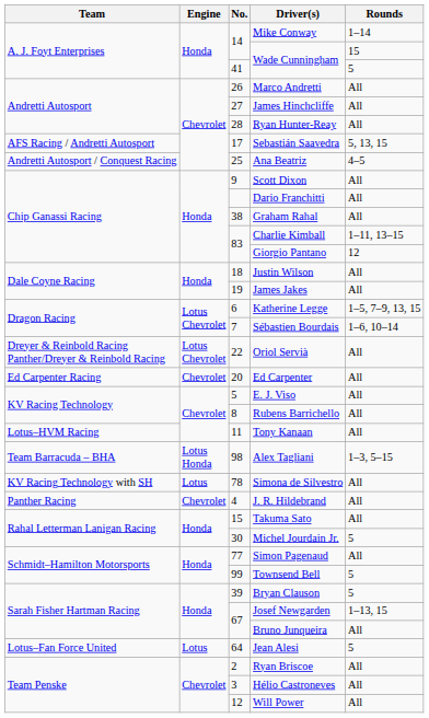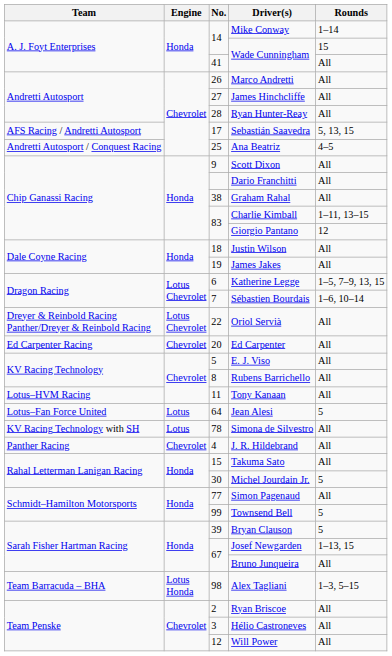 <table class="wikitable" style="font-size: 85%">
 <tr>
 <th>Team</th>
 <th>Engine</th>
 <th>No.</th>
 <th>Driver(s)</th>
 <th>Rounds</th>
 </tr>
 <tr>
 <td rowspan="3"><a href='#'>A. J. Foyt Enterprises</a></td>
 <td rowspan="3"><a href='#'>Honda</a></td>
 <td rowspan="2">14</td>
 <td> <a href='#'>Mike Conway</a></td>
 <td>1–14</td>
 </tr>
 <tr>
 <td rowspan="2"> <a href='#'>Wade Cunningham</a> </td>
 <td>15</td>
 </tr>
 <tr>
 <td>41</td>
-<td>5</td>
+<td>All</td>
 </tr>
 <tr>
 <td rowspan="3"><a href='#'>Andretti Autosport</a></td>
 <td rowspan="5"><a href='#'>Chevrolet</a></td>
 <td>26</td>
 <td> <a href='#'>Marco Andretti</a></td>
 <td>All</td>
 </tr>
 <tr>
 <td>27</td>
 <td> <a href='#'>James Hinchcliffe</a></td>
 <td>All</td>
 </tr>
 <tr>
 <td>28</td>
 <td> <a href='#'>Ryan Hunter-Reay</a></td>
 <td>All</td>
 </tr>
 <tr>
 <td><a href='#'>AFS Racing</a> / <a href='#'>Andretti Autosport</a></td>
 <td>17</td>
 <td> <a href='#'>Sebastián Saavedra</a></td>
 <td>5, 13, 15</td>
 </tr>
 <tr>
 <td><a href='#'>Andretti Autosport</a> / <a href='#'>Conquest Racing</a></td>
 <td>25</td>
 <td> <a href='#'>Ana Beatriz</a></td>
 <td>4–5</td>
 </tr>
 <tr>
 <td rowspan="5"><a href='#'>Chip Ganassi Racing</a></td>
 <td rowspan="5"><a href='#'>Honda</a></td>
 <td>9</td>
 <td> <a href='#'>Scott Dixon</a></td>
 <td>All</td>
 </tr>
 <tr>
 <td></td>
 <td> <a href='#'>Dario Franchitti</a></td>
 <td>All</td>
 </tr>
 <tr>
 <td>38</td>
 <td> <a href='#'>Graham Rahal</a></td>
 <td>All</td>
 </tr>
 <tr>
 <td rowspan="2">83</td>
 <td nowrap=""> <a href='#'>Charlie Kimball</a></td>
 <td>1–11, 13–15</td>
 </tr>
 <tr>
 <td nowrap=""> <a href='#'>Giorgio Pantano</a>  </td>
 <td>12</td>
 </tr>
 <tr>
 <td rowspan="2"><a href='#'>Dale Coyne Racing</a></td>
 <td rowspan="2"><a href='#'>Honda</a></td>
 <td>18</td>
 <td> <a href='#'>Justin Wilson</a></td>
 <td>All</td>
 </tr>
 <tr>
 <td>19</td>
 <td> <a href='#'>James Jakes</a></td>
 <td>All</td>
 </tr>
 <tr>
 <td rowspan="2"><a href='#'>Dragon Racing</a> </td>
 <td rowspan="2" align="left"><a href='#'>Lotus</a><br><a href='#'>Chevrolet</a></td>
 <td>6</td>
 <td nowrap=""> <a href='#'>Katherine Legge</a> </td>
 <td>1–5, 7–9, 13, 15</td>
 </tr>
 <tr>
 <td>7</td>
 <td nowrap=""> <a href='#'>Sébastien Bourdais</a></td>
 <td>1–6, 10–14</td>
 </tr>
 <tr>
 <td><a href='#'>Dreyer & Reinbold Racing</a><br><a href='#'>Panther/Dreyer & Reinbold Racing</a> </td>
 <td><a href='#'>Lotus</a><br><a href='#'>Chevrolet</a></td>
 <td>22</td>
 <td> <a href='#'>Oriol Servià</a></td>
 <td>All</td>
 </tr>
 <tr>
 <td><a href='#'>Ed Carpenter Racing</a></td>
 <td><a href='#'>Chevrolet</a></td>
 <td>20</td>
 <td> <a href='#'>Ed Carpenter</a></td>
 <td>All</td>
 </tr>
 <tr>
 <td rowspan="2"><a href='#'>KV Racing Technology</a></td>
 <td rowspan="3"><a href='#'>Chevrolet</a></td>
 <td>5</td>
 <td> <a href='#'>E. J. Viso</a></td>
 <td>All</td>
 </tr>
 <tr>
 <td>8</td>
 <td> <a href='#'>Rubens Barrichello</a></td>
 <td>All</td>
 </tr>
 <tr>
 <td><a href='#'>Lotus–HVM Racing</a></td>
 <td>11</td>
 <td> <a href='#'>Tony Kanaan</a></td>
 <td>All</td>
 </tr>
 <tr>
-<td><a href='#'>Team Barracuda – BHA</a> </td>
-<td><a href='#'>Lotus</a><br><a href='#'>Honda</a></td>
-<td>98</td>
-<td> <a href='#'>Alex Tagliani</a></td>
-<td>1–3, 5–15</td>
+<td><a href='#'>Lotus–Fan Force United</a></td>
+<td><a href='#'>Lotus</a></td>
+<td>64</td>
+<td> <a href='#'>Jean Alesi</a> </td>
+<td>5</td>
 </tr>
 <tr>
 <td><a href='#'>KV Racing Technology</a> with <a href='#'>SH</a></td>
 <td><a href='#'>Lotus</a></td>
 <td>78</td>
 <td> <a href='#'>Simona de Silvestro</a></td>
 <td>All</td>
 </tr>
 <tr>
 <td><a href='#'>Panther Racing</a></td>
 <td><a href='#'>Chevrolet</a></td>
 <td>4</td>
 <td> <a href='#'>J. R. Hildebrand</a></td>
 <td>All</td>
 </tr>
 <tr>
 <td rowspan="2"><a href='#'>Rahal Letterman Lanigan Racing</a></td>
 <td rowspan="2"><a href='#'>Honda</a></td>
 <td>15</td>
 <td> <a href='#'>Takuma Sato</a></td>
 <td>All</td>
 </tr>
 <tr>
 <td>30</td>
 <td> <a href='#'>Michel Jourdain Jr.</a></td>
 <td>5</td>
 </tr>
 <tr>
 <td rowspan="2"><a href='#'>Schmidt–Hamilton Motorsports</a></td>
 <td rowspan="2"><a href='#'>Honda</a></td>
 <td>77</td>
 <td> <a href='#'>Simon Pagenaud</a> </td>
 <td>All</td>
 </tr>
 <tr>
 <td>99</td>
 <td> <a href='#'>Townsend Bell</a></td>
 <td>5</td>
 </tr>
 <tr>
 <td rowspan="3"><a href='#'>Sarah Fisher Hartman Racing</a></td>
 <td rowspan="3"><a href='#'>Honda</a></td>
 <td>39</td>
 <td> <a href='#'>Bryan Clauson</a> </td>
 <td>5</td>
 </tr>
 <tr>
 <td rowspan="2">67</td>
 <td> <a href='#'>Josef Newgarden</a> </td>
 <td>1–13, 15</td>
 </tr>
 <tr>
 <td> <a href='#'>Bruno Junqueira</a></td>
 <td>All</td>
 </tr>
 <tr>
-<td><a href='#'>Lotus–Fan Force United</a></td>
-<td><a href='#'>Lotus</a></td>
-<td>64</td>
-<td> <a href='#'>Jean Alesi</a> </td>
-<td>5</td>
+<td><a href='#'>Team Barracuda – BHA</a> </td>
+<td><a href='#'>Lotus</a><br><a href='#'>Honda</a></td>
+<td>98</td>
+<td> <a href='#'>Alex Tagliani</a></td>
+<td>1–3, 5–15</td>
 </tr>
 <tr>
 <td rowspan="3"><a href='#'>Team Penske</a></td>
 <td rowspan="3"><a href='#'>Chevrolet</a></td>
 <td>2</td>
 <td> <a href='#'>Ryan Briscoe</a></td>
 <td>All</td>
 </tr>
 <tr>
 <td>3</td>
 <td> <a href='#'>Hélio Castroneves</a></td>
 <td>All</td>
 </tr>
 <tr>
 <td>12</td>
 <td> <a href='#'>Will Power</a></td>
 <td>All</td>
 </tr>
 </table>
